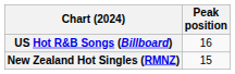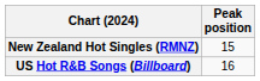 <table class="wikitable sortable plainrowheaders" style="text-align:center">
 <tr>
 <th scope="col">Chart (2024)</th>
 <th scope="col">Peak<br>position</th>
 </tr>
 <tr>
+<th scope="row">New Zealand Hot Singles (<a href='#'>RMNZ</a>)</th>
+<td>15</td>
+</tr>
+<tr>
 <th scope="row">US <a href='#'>Hot R&B Songs</a> (<em><a href='#'>Billboard</a></em>)</th>
 <td>16</td>
 </tr>
-<tr>
-<th scope="row">New Zealand Hot Singles (<a href='#'>RMNZ</a>)</th>
-<td>15</td>
-</tr>
 </table>
